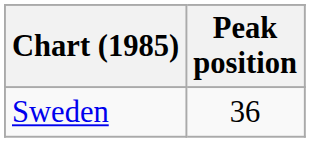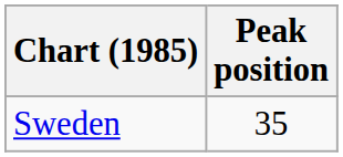 <table class="wikitable">
 <tr>
 <th>Chart (1985)</th>
 <th>Peak<br>position</th>
 </tr>
 <tr>
 <td><a href='#'>Sweden</a></td>
-<td align="center">36</td>
+<td align="center">35</td>
 </tr>
 </table>
